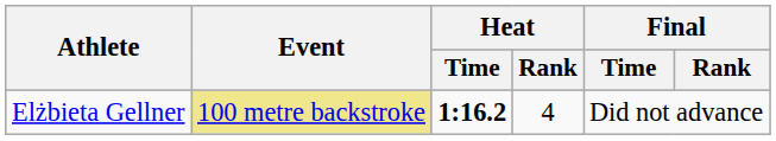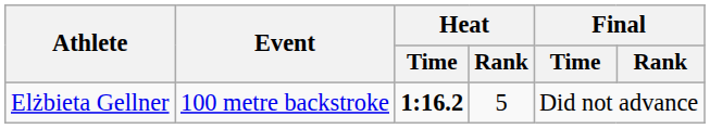 <table class=wikitable style="font-size:90%">
 <tr>
 <th rowspan="2">Athlete</th>
 <th rowspan="2">Event</th>
 <th colspan="2">Heat</th>
 <th colspan="2">Final</th>
 </tr>
 <tr style="font-size:95%">
 <th>Time</th>
 <th>Rank</th>
 <th>Time</th>
 <th>Rank</th>
 </tr>
 <tr align=center>
 <td align=left rowspan=1><a href='#'>Elżbieta Gellner</a></td>
-<td align=left style="background: khaki;"><a href='#'>100 metre backstroke</a></td>
+<td align=left><a href='#'>100 metre backstroke</a></td>
 <td><strong>1:16.2</strong></td>
-<td>4</td>
+<td>5</td>
 <td colspan=2>Did not advance</td>
 </tr>
 </table>
